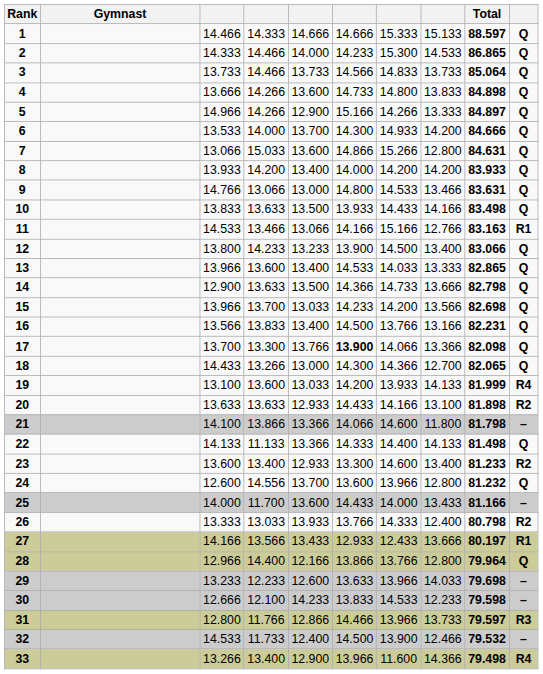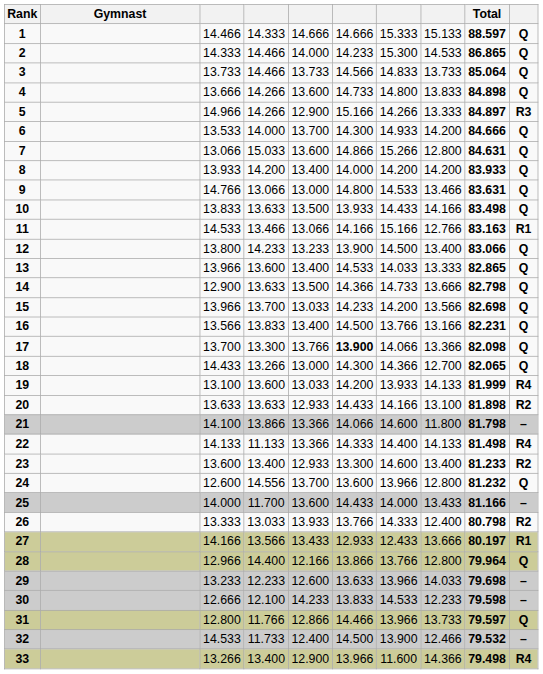 <table class="wikitable sortable" style="text-align:center; font-size:100%">
 <tr>
 <th scope="col" style="width:15px;">Rank</th>
 <th scope="col" style="width:200px;">Gymnast</th>
 <th scope="col" style="width:50px;"></th>
 <th scope="col" style="width:50px;"></th>
 <th scope="col" style="width:50px;"></th>
 <th scope="col" style="width:50px;"></th>
 <th scope="col" style="width:50px;"></th>
 <th scope="col" style="width:50px;"></th>
 <th scope="col" style="width:50px;">Total</th>
 <th scope="col" style="width:30px;"></th>
 </tr>
 <tr>
 <td scope="row" style="text-align:center;"><strong>1</strong></td>
 <td style="text-align:left;"></td>
 <td>14.466</td>
 <td>14.333</td>
 <td>14.666</td>
 <td>14.666</td>
 <td>15.333</td>
 <td>15.133</td>
 <td><strong>88.597</strong></td>
 <td><strong>Q</strong></td>
 </tr>
 <tr>
 <td scope="row" style="text-align:center;"><strong>2</strong></td>
 <td style="text-align:left;"></td>
 <td>14.333</td>
 <td>14.466</td>
 <td>14.000</td>
 <td>14.233</td>
 <td>15.300</td>
 <td>14.533</td>
 <td><strong>86.865</strong></td>
 <td><strong>Q</strong></td>
 </tr>
 <tr>
 <td scope="row" style="text-align:center;"><strong>3</strong></td>
 <td style="text-align:left;"></td>
 <td>13.733</td>
 <td>14.466</td>
 <td>13.733</td>
 <td>14.566</td>
 <td>14.833</td>
 <td>13.733</td>
 <td><strong>85.064</strong></td>
 <td><strong>Q</strong></td>
 </tr>
 <tr>
 <td scope="row" style="text-align:center;"><strong>4</strong></td>
 <td style="text-align:left;"></td>
 <td>13.666</td>
 <td>14.266</td>
 <td>13.600</td>
 <td>14.733</td>
 <td>14.800</td>
 <td>13.833</td>
 <td><strong>84.898</strong></td>
 <td><strong>Q</strong></td>
 </tr>
 <tr>
 <td scope="row" style="text-align:center;"><strong>5</strong></td>
 <td style="text-align:left;"></td>
 <td>14.966</td>
 <td>14.266</td>
 <td>12.900</td>
 <td>15.166</td>
 <td>14.266</td>
 <td>13.333</td>
 <td><strong>84.897</strong></td>
-<td><strong>Q</strong></td>
+<td><strong>R3</strong></td>
 </tr>
 <tr>
 <td scope="row" style="text-align:center;"><strong>6</strong></td>
 <td style="text-align:left;"></td>
 <td>13.533</td>
 <td>14.000</td>
 <td>13.700</td>
 <td>14.300</td>
 <td>14.933</td>
 <td>14.200</td>
 <td><strong>84.666</strong></td>
 <td><strong>Q</strong></td>
 </tr>
 <tr>
 <td scope="row" style="text-align:center;"><strong>7</strong></td>
 <td style="text-align:left;"></td>
 <td>13.066</td>
 <td>15.033</td>
 <td>13.600</td>
 <td>14.866</td>
 <td>15.266</td>
 <td>12.800</td>
 <td><strong>84.631</strong></td>
 <td><strong>Q</strong></td>
 </tr>
 <tr>
 <td scope="row" style="text-align:center;"><strong>8</strong></td>
 <td style="text-align:left;"></td>
 <td>13.933</td>
 <td>14.200</td>
 <td>13.400</td>
 <td>14.000</td>
 <td>14.200</td>
 <td>14.200</td>
 <td><strong>83.933</strong></td>
 <td><strong>Q</strong></td>
 </tr>
 <tr>
 <td scope="row" style="text-align:center;"><strong>9</strong></td>
 <td style="text-align:left;"></td>
 <td>14.766</td>
 <td>13.066</td>
 <td>13.000</td>
 <td>14.800</td>
 <td>14.533</td>
 <td>13.466</td>
 <td><strong>83.631</strong></td>
 <td><strong>Q</strong></td>
 </tr>
 <tr>
 <td scope="row" style="text-align:center;"><strong>10</strong></td>
 <td style="text-align:left;"></td>
 <td>13.833</td>
 <td>13.633</td>
 <td>13.500</td>
 <td>13.933</td>
 <td>14.433</td>
 <td>14.166</td>
 <td><strong>83.498</strong></td>
 <td><strong>Q</strong></td>
 </tr>
 <tr>
 <td scope="row" style="text-align:center;"><strong>11</strong></td>
 <td style="text-align:left;"></td>
 <td>14.533</td>
 <td>13.466</td>
 <td>13.066</td>
 <td>14.166</td>
 <td>15.166</td>
 <td>12.766</td>
 <td><strong>83.163</strong></td>
 <td><strong>R1</strong></td>
 </tr>
 <tr>
 <td scope="row" style="text-align:center;"><strong>12</strong></td>
 <td style="text-align:left;"></td>
 <td>13.800</td>
 <td>14.233</td>
 <td>13.233</td>
 <td>13.900</td>
 <td>14.500</td>
 <td>13.400</td>
 <td><strong>83.066</strong></td>
 <td><strong>Q</strong></td>
 </tr>
 <tr>
 <td scope="row" style="text-align:center;"><strong>13</strong></td>
 <td style="text-align:left;"></td>
 <td>13.966</td>
 <td>13.600</td>
 <td>13.400</td>
 <td>14.533</td>
 <td>14.033</td>
 <td>13.333</td>
 <td><strong>82.865</strong></td>
 <td><strong>Q</strong></td>
 </tr>
 <tr>
 <td scope="row" style="text-align:center;"><strong>14</strong></td>
 <td style="text-align:left;"></td>
 <td>12.900</td>
 <td>13.633</td>
 <td>13.500</td>
 <td>14.366</td>
 <td>14.733</td>
 <td>13.666</td>
 <td><strong>82.798</strong></td>
 <td><strong>Q</strong></td>
 </tr>
 <tr>
 <td scope="row" style="text-align:center;"><strong>15</strong></td>
 <td style="text-align:left;"></td>
 <td>13.966</td>
 <td>13.700</td>
 <td>13.033</td>
 <td>14.233</td>
 <td>14.200</td>
 <td>13.566</td>
 <td><strong>82.698</strong></td>
 <td><strong>Q</strong></td>
 </tr>
 <tr>
 <td scope="row" style="text-align:center;"><strong>16</strong></td>
 <td style="text-align:left;"></td>
 <td>13.566</td>
 <td>13.833</td>
 <td>13.400</td>
 <td>14.500</td>
 <td>13.766</td>
 <td>13.166</td>
 <td><strong>82.231</strong></td>
 <td><strong>Q</strong></td>
 </tr>
 <tr>
 <td scope="row" style="text-align:center;"><strong>17</strong></td>
 <td style="text-align:left;"></td>
 <td>13.700</td>
 <td>13.300</td>
 <td>13.766</td>
 <td><strong>13.900</strong></td>
 <td>14.066</td>
 <td>13.366</td>
 <td><strong>82.098</strong></td>
 <td><strong>Q</strong></td>
 </tr>
 <tr>
 <td scope="row" style="text-align:center;"><strong>18</strong></td>
 <td style="text-align:left;"></td>
 <td>14.433</td>
 <td>13.266</td>
 <td>13.000</td>
 <td>14.300</td>
 <td>14.366</td>
 <td>12.700</td>
 <td><strong>82.065</strong></td>
 <td><strong>Q</strong></td>
 </tr>
 <tr>
 <td scope="row" style="text-align:center;"><strong>19</strong></td>
 <td style="text-align:left;"></td>
 <td>13.100</td>
 <td>13.600</td>
 <td>13.033</td>
 <td>14.200</td>
 <td>13.933</td>
 <td>14.133</td>
 <td><strong>81.999</strong></td>
 <td><strong>R4</strong></td>
 </tr>
 <tr>
 <td scope="row" style="text-align:center;"><strong>20</strong></td>
 <td style="text-align:left;"></td>
 <td>13.633</td>
 <td>13.633</td>
 <td>12.933</td>
 <td>14.433</td>
 <td>14.166</td>
 <td>13.100</td>
 <td><strong>81.898</strong></td>
 <td><strong>R2</strong></td>
 </tr>
 <tr style="background:#cccccc;">
 <td scope="row" style="text-align:center;"><strong>21</strong></td>
 <td style="text-align:left;"></td>
 <td>14.100</td>
 <td>13.866</td>
 <td>13.366</td>
 <td>14.066</td>
 <td>14.600</td>
 <td>11.800</td>
 <td><strong>81.798</strong></td>
 <td><strong>–</strong></td>
 </tr>
 <tr>
 <td scope="row" style="text-align:center;"><strong>22</strong></td>
 <td style="text-align:left;"></td>
 <td>14.133</td>
 <td>11.133</td>
 <td>13.366</td>
 <td>14.333</td>
 <td>14.400</td>
 <td>14.133</td>
 <td><strong>81.498</strong></td>
-<td><strong>Q</strong></td>
+<td><strong>R4</strong></td>
 </tr>
 <tr>
 <td scope="row" style="text-align:center;"><strong>23</strong></td>
 <td style="text-align:left;"></td>
 <td>13.600</td>
 <td>13.400</td>
 <td>12.933</td>
 <td>13.300</td>
 <td>14.600</td>
 <td>13.400</td>
 <td><strong>81.233</strong></td>
 <td><strong>R2</strong></td>
 </tr>
 <tr>
 <td scope="row" style="text-align:center;"><strong>24</strong></td>
 <td style="text-align:left;"></td>
 <td>12.600</td>
 <td>14.556</td>
 <td>13.700</td>
 <td>13.600</td>
 <td>13.966</td>
 <td>12.800</td>
 <td><strong>81.232</strong></td>
 <td><strong>Q</strong></td>
 </tr>
 <tr style="background:#cccccc;">
 <td scope="row" style="text-align:center;"><strong>25</strong></td>
 <td style="text-align:left;"></td>
 <td>14.000</td>
 <td>11.700</td>
 <td>13.600</td>
 <td>14.433</td>
 <td>14.000</td>
 <td>13.433</td>
 <td><strong>81.166</strong></td>
 <td><strong>–</strong></td>
 </tr>
 <tr>
 <td scope="row" style="text-align:center;"><strong>26</strong></td>
 <td style="text-align:left;"></td>
 <td>13.333</td>
 <td>13.033</td>
 <td>13.933</td>
 <td>13.766</td>
 <td>14.333</td>
 <td>12.400</td>
 <td><strong>80.798</strong></td>
 <td><strong>R2</strong></td>
 </tr>
 <tr style="background:#cccc99;">
 <td scope="row" style="text-align:center;"><strong>27</strong></td>
 <td style="text-align:left;"></td>
 <td>14.166</td>
 <td>13.566</td>
 <td>13.433</td>
 <td>12.933</td>
 <td>12.433</td>
 <td>13.666</td>
 <td><strong>80.197</strong></td>
 <td><strong>R1</strong></td>
 </tr>
 <tr style="background:#cccc99;">
 <td scope="row" style="text-align:center;"><strong>28</strong></td>
 <td style="text-align:left;"></td>
 <td>12.966</td>
 <td>14.400</td>
 <td>12.166</td>
 <td>13.866</td>
 <td>13.766</td>
 <td>12.800</td>
 <td><strong>79.964</strong></td>
 <td><strong>Q</strong></td>
 </tr>
 <tr style="background:#cccccc;">
 <td scope="row" style="text-align:center;"><strong>29</strong></td>
 <td style="text-align:left;"></td>
 <td>13.233</td>
 <td>12.233</td>
 <td>12.600</td>
 <td>13.633</td>
 <td>13.966</td>
 <td>14.033</td>
 <td><strong>79.698</strong></td>
 <td><strong>–</strong></td>
 </tr>
 <tr style="background:#cccccc;">
 <td scope="row" style="text-align:center;"><strong>30</strong></td>
 <td style="text-align:left;"></td>
 <td>12.666</td>
 <td>12.100</td>
 <td>14.233</td>
 <td>13.833</td>
 <td>14.533</td>
 <td>12.233</td>
 <td><strong>79.598</strong></td>
 <td><strong>–</strong></td>
 </tr>
 <tr style="background:#cccc99;">
 <td scope="row" style="text-align:center;"><strong>31</strong></td>
 <td style="text-align:left;"></td>
 <td>12.800</td>
 <td>11.766</td>
 <td>12.866</td>
 <td>14.466</td>
 <td>13.966</td>
 <td>13.733</td>
 <td><strong>79.597</strong></td>
-<td><strong>R3</strong></td>
+<td><strong>Q</strong></td>
 </tr>
 <tr style="background:#cccccc;">
 <td scope="row" style="text-align:center;"><strong>32</strong></td>
 <td style="text-align:left;"></td>
 <td>14.533</td>
 <td>11.733</td>
 <td>12.400</td>
 <td>14.500</td>
 <td>13.900</td>
 <td>12.466</td>
 <td><strong>79.532</strong></td>
 <td><strong>–</strong></td>
 </tr>
 <tr style="background:#cccc99;">
 <td scope="row" style="text-align:center;"><strong>33</strong></td>
 <td style="text-align:left;"></td>
 <td>13.266</td>
 <td>13.400</td>
 <td>12.900</td>
 <td>13.966</td>
 <td>11.600</td>
 <td>14.366</td>
 <td><strong>79.498</strong></td>
 <td><strong>R4</strong></td>
 </tr>
 </table>
